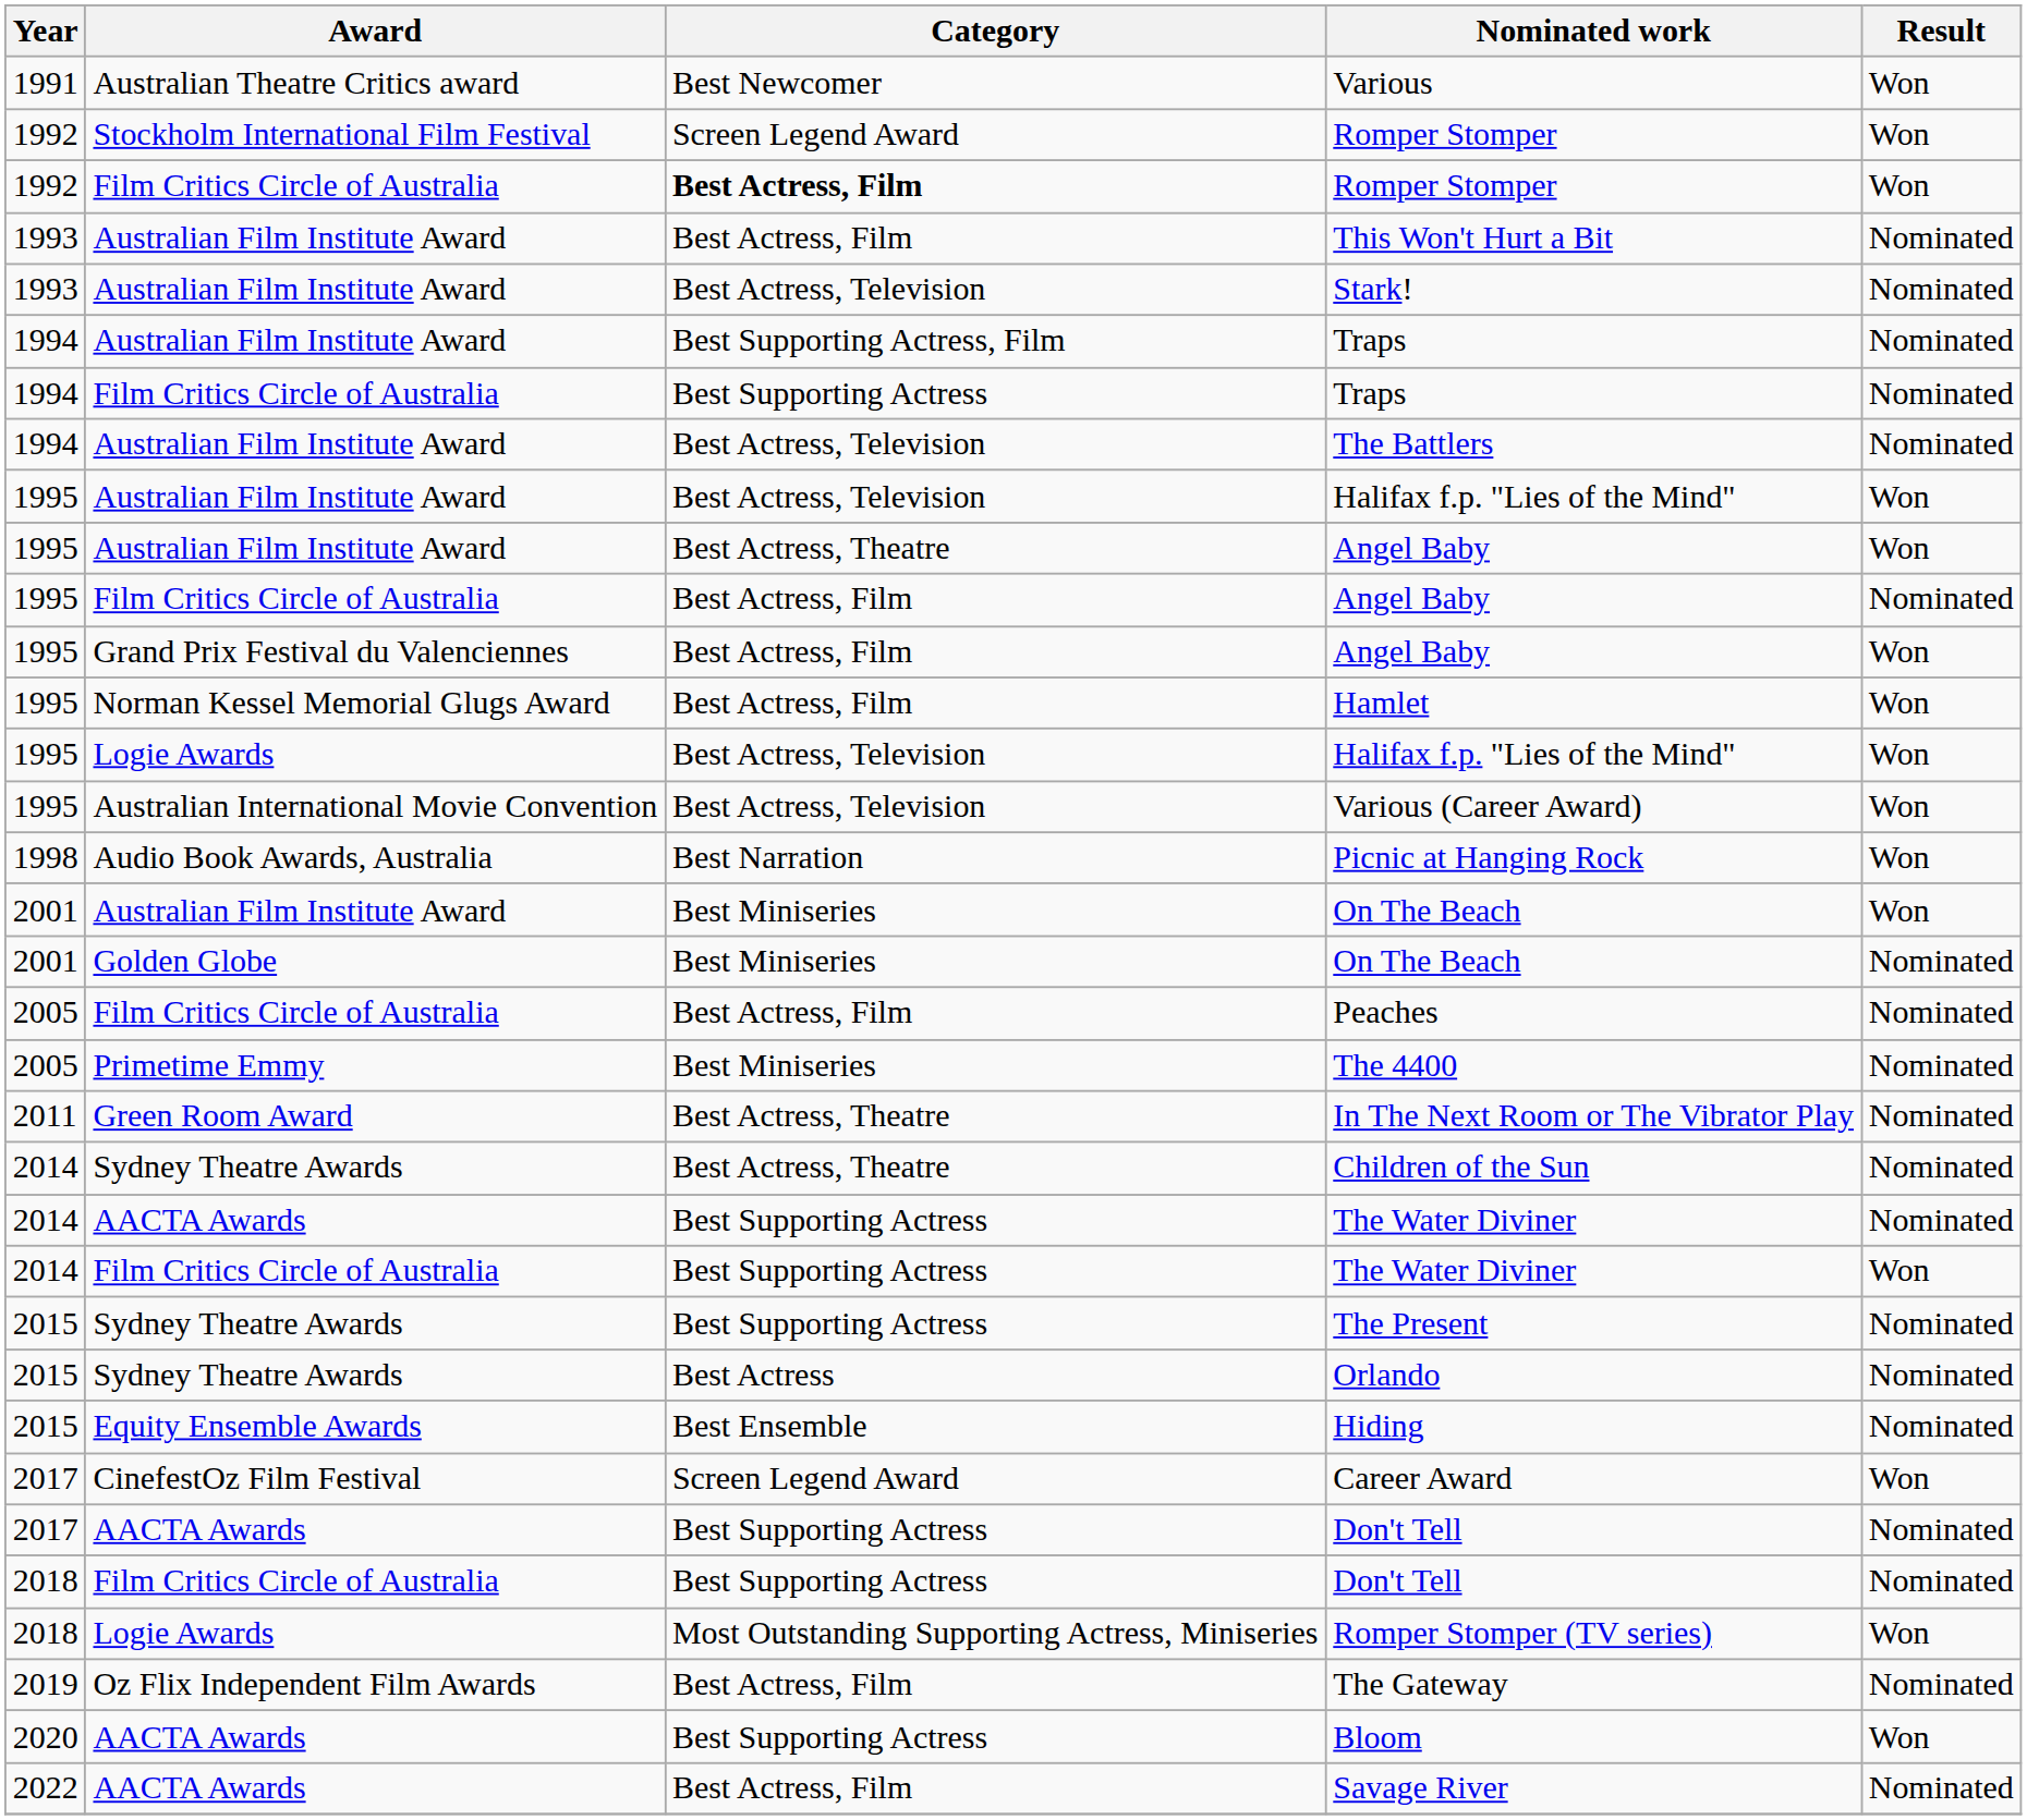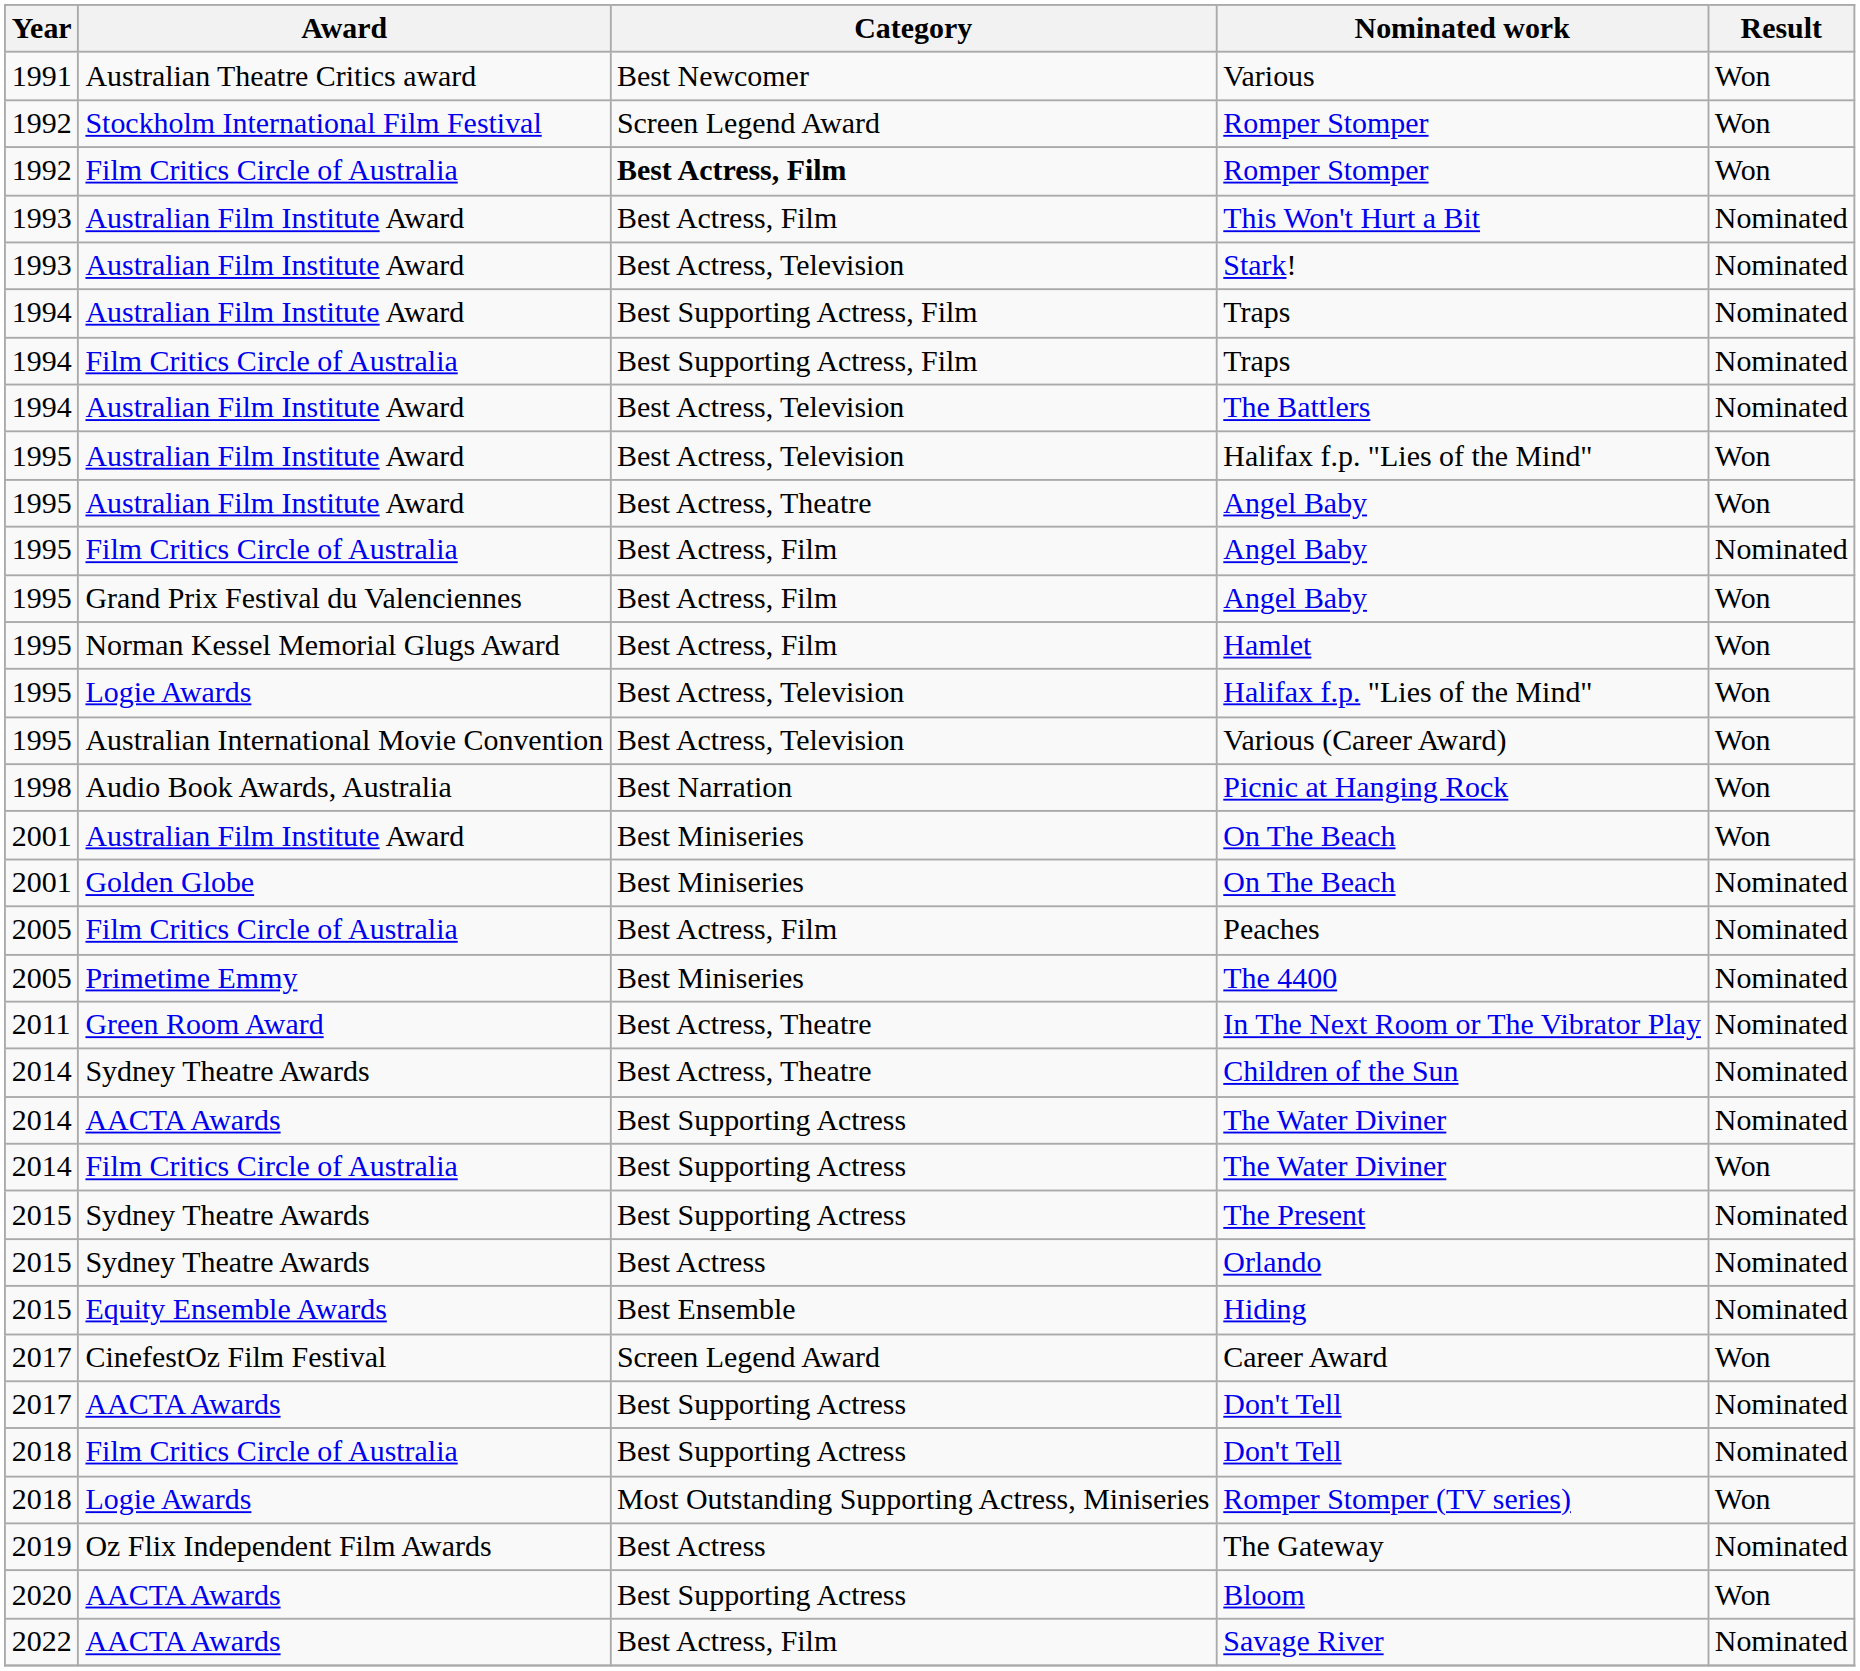 <table class="wikitable">
 <tr>
 <th>Year</th>
 <th>Award</th>
 <th>Category</th>
 <th>Nominated work</th>
 <th>Result</th>
 </tr>
 <tr>
 <td>1991</td>
 <td>Australian Theatre Critics award</td>
 <td>Best Newcomer</td>
 <td>Various</td>
 <td>Won</td>
 </tr>
 <tr>
 <td>1992</td>
 <td><a href='#'>Stockholm International Film Festival</a></td>
 <td>Screen Legend Award</td>
 <td><a href='#'>Romper Stomper</a></td>
 <td>Won</td>
 </tr>
 <tr>
 <td>1992</td>
 <td><a href='#'>Film Critics Circle of Australia</a></td>
 <td><strong>Best Actress, Film</strong></td>
 <td><a href='#'>Romper Stomper</a></td>
 <td>Won</td>
 </tr>
 <tr>
 <td>1993</td>
 <td><a href='#'>Australian Film Institute</a> Award</td>
 <td>Best Actress, Film</td>
 <td><a href='#'>This Won't Hurt a Bit</a></td>
 <td>Nominated</td>
 </tr>
 <tr>
 <td>1993</td>
 <td><a href='#'>Australian Film Institute</a> Award</td>
 <td>Best Actress, Television</td>
 <td><a href='#'>Stark</a>!</td>
 <td>Nominated</td>
 </tr>
 <tr>
 <td>1994</td>
 <td><a href='#'>Australian Film Institute</a> Award</td>
 <td>Best Supporting Actress, Film</td>
 <td>Traps</td>
 <td>Nominated</td>
 </tr>
 <tr>
 <td>1994</td>
 <td><a href='#'>Film Critics Circle of Australia</a></td>
-<td>Best Supporting Actress</td>
+<td>Best Supporting Actress, Film</td>
 <td>Traps</td>
 <td>Nominated</td>
 </tr>
 <tr>
 <td>1994</td>
 <td><a href='#'>Australian Film Institute</a> Award</td>
 <td>Best Actress, Television</td>
 <td><a href='#'>The Battlers</a></td>
 <td>Nominated</td>
 </tr>
 <tr>
 <td>1995</td>
 <td><a href='#'>Australian Film Institute</a> Award</td>
 <td>Best Actress, Television</td>
 <td>Halifax f.p. "Lies of the Mind"</td>
 <td>Won</td>
 </tr>
 <tr>
 <td>1995</td>
 <td><a href='#'>Australian Film Institute</a> Award</td>
 <td>Best Actress, Theatre</td>
 <td><a href='#'>Angel Baby</a></td>
 <td>Won</td>
 </tr>
 <tr>
 <td>1995</td>
 <td><a href='#'>Film Critics Circle of Australia</a></td>
 <td>Best Actress, Film</td>
 <td><a href='#'>Angel Baby</a></td>
 <td>Nominated</td>
 </tr>
 <tr>
 <td>1995</td>
 <td>Grand Prix Festival du Valenciennes</td>
 <td>Best Actress, Film</td>
 <td><a href='#'>Angel Baby</a></td>
 <td>Won</td>
 </tr>
 <tr>
 <td>1995</td>
 <td>Norman Kessel Memorial Glugs Award</td>
 <td>Best Actress, Film</td>
 <td><a href='#'>Hamlet</a></td>
 <td>Won</td>
 </tr>
 <tr>
 <td>1995</td>
 <td><a href='#'>Logie Awards</a></td>
 <td>Best Actress, Television</td>
 <td><a href='#'>Halifax f.p.</a> "Lies of the Mind"</td>
 <td>Won</td>
 </tr>
 <tr>
 <td>1995</td>
 <td>Australian International Movie Convention</td>
 <td>Best Actress, Television</td>
 <td>Various (Career Award)</td>
 <td>Won</td>
 </tr>
 <tr>
 <td>1998</td>
 <td>Audio Book Awards, Australia</td>
 <td>Best Narration</td>
 <td><a href='#'>Picnic at Hanging Rock</a></td>
 <td>Won</td>
 </tr>
 <tr>
 <td>2001</td>
 <td><a href='#'>Australian Film Institute</a> Award</td>
 <td>Best Miniseries</td>
 <td><a href='#'>On The Beach</a></td>
 <td>Won</td>
 </tr>
 <tr>
 <td>2001</td>
 <td><a href='#'>Golden Globe</a></td>
 <td>Best Miniseries</td>
 <td><a href='#'>On The Beach</a></td>
 <td>Nominated</td>
 </tr>
 <tr>
 <td>2005</td>
 <td><a href='#'>Film Critics Circle of Australia</a></td>
 <td>Best Actress, Film</td>
 <td>Peaches</td>
 <td>Nominated</td>
 </tr>
 <tr>
 <td>2005</td>
 <td><a href='#'>Primetime Emmy</a></td>
 <td>Best Miniseries</td>
 <td><a href='#'>The 4400</a></td>
 <td>Nominated</td>
 </tr>
 <tr>
 <td>2011</td>
 <td><a href='#'>Green Room Award</a></td>
 <td>Best Actress, Theatre</td>
 <td><a href='#'>In The Next Room or The Vibrator Play</a></td>
 <td>Nominated</td>
 </tr>
 <tr>
 <td>2014</td>
 <td>Sydney Theatre Awards</td>
 <td>Best Actress, Theatre</td>
 <td><a href='#'>Children of the Sun</a></td>
 <td>Nominated</td>
 </tr>
 <tr>
 <td>2014</td>
 <td><a href='#'>AACTA Awards</a></td>
 <td>Best Supporting Actress</td>
 <td><a href='#'>The Water Diviner</a></td>
 <td>Nominated</td>
 </tr>
 <tr>
 <td>2014</td>
 <td><a href='#'>Film Critics Circle of Australia</a></td>
 <td>Best Supporting Actress</td>
 <td><a href='#'>The Water Diviner</a></td>
 <td>Won</td>
 </tr>
 <tr>
 <td>2015</td>
 <td>Sydney Theatre Awards</td>
 <td>Best Supporting Actress</td>
 <td><a href='#'>The Present</a></td>
 <td>Nominated</td>
 </tr>
 <tr>
 <td>2015</td>
 <td>Sydney Theatre Awards</td>
 <td>Best Actress</td>
 <td><a href='#'>Orlando</a></td>
 <td>Nominated</td>
 </tr>
 <tr>
 <td>2015</td>
 <td><a href='#'>Equity Ensemble Awards</a></td>
 <td>Best Ensemble</td>
 <td><a href='#'>Hiding</a></td>
 <td>Nominated</td>
 </tr>
 <tr>
 <td>2017</td>
 <td>CinefestOz Film Festival</td>
 <td>Screen Legend Award</td>
 <td>Career Award</td>
 <td>Won</td>
 </tr>
 <tr>
 <td>2017</td>
 <td><a href='#'>AACTA Awards</a></td>
 <td>Best Supporting Actress</td>
 <td><a href='#'>Don't Tell</a></td>
 <td>Nominated</td>
 </tr>
 <tr>
 <td>2018</td>
 <td><a href='#'>Film Critics Circle of Australia</a></td>
 <td>Best Supporting Actress</td>
 <td><a href='#'>Don't Tell</a></td>
 <td>Nominated</td>
 </tr>
 <tr>
 <td>2018</td>
 <td><a href='#'>Logie Awards</a></td>
 <td>Most Outstanding Supporting Actress, Miniseries</td>
 <td><a href='#'>Romper Stomper (TV series)</a></td>
 <td>Won</td>
 </tr>
 <tr>
 <td>2019</td>
 <td>Oz Flix Independent Film Awards</td>
-<td>Best Actress, Film</td>
+<td>Best Actress</td>
 <td>The Gateway</td>
 <td>Nominated</td>
 </tr>
 <tr>
 <td>2020</td>
 <td><a href='#'>AACTA Awards</a></td>
 <td>Best Supporting Actress</td>
 <td><a href='#'>Bloom</a></td>
 <td>Won</td>
 </tr>
 <tr>
 <td>2022</td>
 <td><a href='#'>AACTA Awards</a></td>
 <td>Best Actress, Film</td>
 <td><a href='#'>Savage River</a></td>
 <td>Nominated</td>
 </tr>
 <tr>
 </tr>
 </table>
